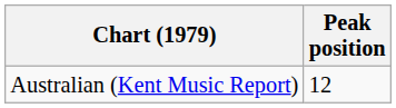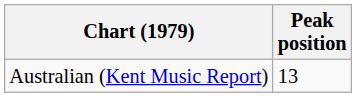 <table class="wikitable sortable plainrowheaders">
 <tr>
 <th scope="col">Chart (1979)</th>
 <th scope="col">Peak<br>position</th>
 </tr>
 <tr>
 <td>Australian (<a href='#'>Kent Music Report</a>)</td>
-<td>12</td>
+<td>13</td>
 </tr>
 </table>
